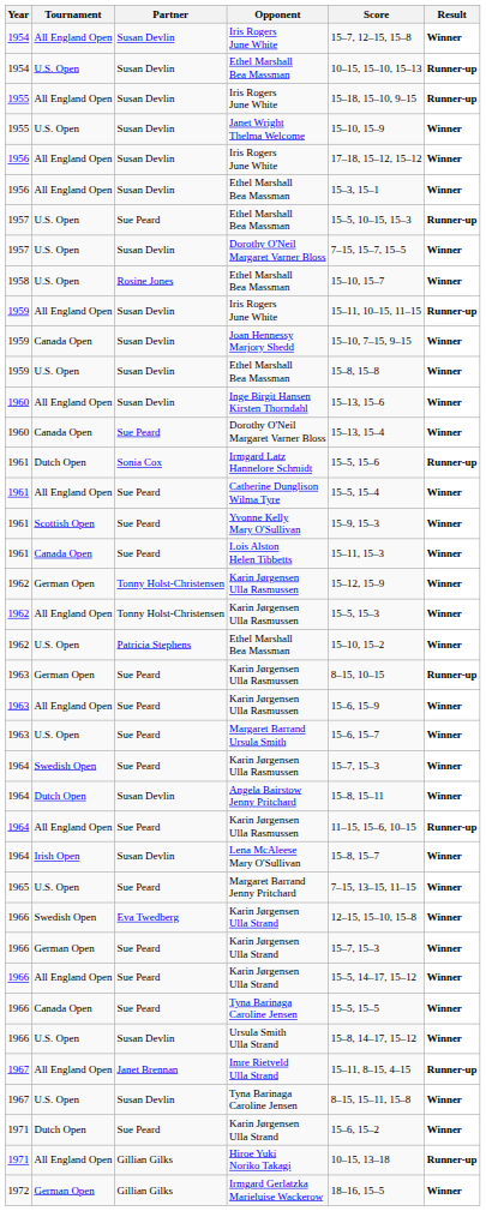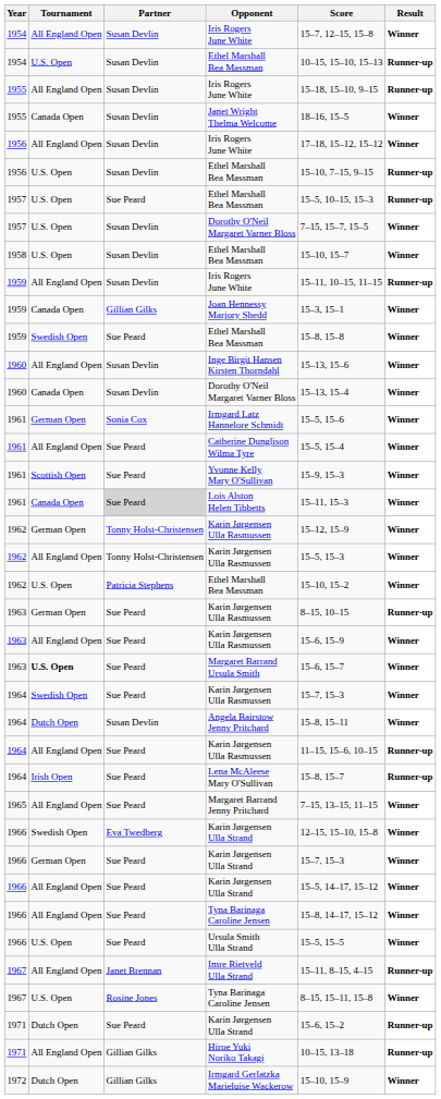 <table class="sortable wikitable" style="font-size:90%;">
 <tr>
 <th>Year</th>
 <th>Tournament</th>
 <th>Partner</th>
 <th>Opponent</th>
 <th>Score</th>
 <th>Result</th>
 </tr>
 <tr>
 <td align="center"><a href='#'>1954</a></td>
 <td align="left"><a href='#'>All England Open</a></td>
 <td align="left"> <a href='#'>Susan Devlin</a></td>
 <td align="left"> <a href='#'>Iris Rogers</a><br> <a href='#'>June White</a></td>
 <td align="left">15–7, 12–15, 15–8</td>
 <td style="text-align:left; background:white"> <strong>Winner</strong></td>
 </tr>
 <tr>
 <td align="center">1954</td>
 <td align="left"><a href='#'>U.S. Open</a></td>
 <td align="left"> Susan Devlin</td>
 <td align="left"> <a href='#'>Ethel Marshall</a><br> <a href='#'>Bea Massman</a></td>
 <td align="left">10–15, 15–10, 15–13</td>
 <td style="text-align:left; background:white"> <strong>Runner-up</strong></td>
 </tr>
 <tr>
 <td align="center"><a href='#'>1955</a></td>
 <td align="left">All England Open</td>
 <td align="left"> Susan Devlin</td>
 <td align="left"> Iris Rogers<br> June White</td>
 <td align="left">15–18, 15–10, 9–15</td>
 <td style="text-align:left; background:white"> <strong>Runner-up</strong></td>
 </tr>
 <tr>
 <td align="center">1955</td>
-<td align="left">U.S. Open</td>
+<td align="left">Canada Open</td>
 <td align="left"> Susan Devlin</td>
 <td align="left"> <a href='#'>Janet Wright</a><br> <a href='#'>Thelma Welcome</a></td>
-<td align="left">15–10, 15–9</td>
+<td align="left">18–16, 15–5</td>
 <td style="text-align:left; background:white"> <strong>Winner</strong></td>
 </tr>
 <tr>
 <td align="center"><a href='#'>1956</a></td>
 <td align="left">All England Open</td>
 <td align="left"> Susan Devlin</td>
 <td align="left"> Iris Rogers<br> June White</td>
 <td align="left">17–18, 15–12, 15–12</td>
 <td style="text-align:left; background:white"> <strong>Winner</strong></td>
 </tr>
 <tr>
 <td align="center">1956</td>
-<td align="left">All England Open</td>
+<td align="left">U.S. Open</td>
 <td align="left"> Susan Devlin</td>
 <td align="left"> Ethel Marshall<br> Bea Massman</td>
-<td align="left">15–3, 15–1</td>
-<td style="text-align:left; background:white"> <strong>Winner</strong></td>
+<td align="left">15–10, 7–15, 9–15</td>
+<td style="text-align:left; background:white"> <strong>Runner-up</strong></td>
 </tr>
 <tr>
 <td align="center">1957</td>
 <td align="left">U.S. Open</td>
 <td align="left"> Sue Peard</td>
 <td align="left"> Ethel Marshall<br> Bea Massman</td>
 <td align="left">15–5, 10–15, 15–3</td>
 <td style="text-align:left; background:white"> <strong>Runner-up</strong></td>
 </tr>
 <tr>
 <td align="center">1957</td>
 <td align="left">U.S. Open</td>
 <td align="left"> Susan Devlin</td>
 <td align="left"> <a href='#'>Dorothy O'Neil</a><br> <a href='#'>Margaret Varner Bloss</a></td>
 <td align="left">7–15, 15–7, 15–5</td>
 <td style="text-align:left; background:white"> <strong>Winner</strong></td>
 </tr>
 <tr>
 <td align="center">1958</td>
 <td align="left">U.S. Open</td>
-<td align="left"> <a href='#'>Rosine Jones</a></td>
+<td align="left"> Susan Devlin</td>
 <td align="left"> Ethel Marshall<br> Bea Massman</td>
 <td align="left">15–10, 15–7</td>
 <td style="text-align:left; background:white"> <strong>Winner</strong></td>
 </tr>
 <tr>
 <td align="center"><a href='#'>1959</a></td>
 <td align="left">All England Open</td>
 <td align="left"> Susan Devlin</td>
 <td align="left"> Iris Rogers<br> June White</td>
 <td align="left">15–11, 10–15, 11–15</td>
 <td style="text-align:left; background:white"> <strong>Runner-up</strong></td>
 </tr>
 <tr>
 <td align="center">1959</td>
 <td align="left">Canada Open</td>
-<td align="left"> Susan Devlin</td>
+<td align="left"> <a href='#'>Gillian Gilks</a></td>
 <td align="left"> <a href='#'>Joan Hennessy</a><br> <a href='#'>Marjory Shedd</a></td>
-<td align="left">15–10, 7–15, 9–15</td>
+<td align="left">15–3, 15–1</td>
 <td style="text-align:left; background:white"> <strong>Winner</strong></td>
 </tr>
 <tr>
 <td align="center">1959</td>
-<td align="left">U.S. Open</td>
-<td align="left"> Susan Devlin</td>
+<td align="left"><a href='#'>Swedish Open</a></td>
+<td align="left"> Sue Peard</td>
 <td align="left"> Ethel Marshall<br> Bea Massman</td>
 <td align="left">15–8, 15–8</td>
 <td style="text-align:left; background:white"> <strong>Winner</strong></td>
 </tr>
 <tr>
 <td align="center"><a href='#'>1960</a></td>
 <td align="left">All England Open</td>
 <td align="left"> Susan Devlin</td>
 <td align="left"> <a href='#'>Inge Birgit Hansen</a><br> <a href='#'>Kirsten Thorndahl</a></td>
 <td align="left">15–13, 15–6</td>
 <td style="text-align:left; background:white"> <strong>Winner</strong></td>
 </tr>
 <tr>
 <td align="center">1960</td>
 <td align="left">Canada Open</td>
-<td align="left"> <a href='#'>Sue Peard</a></td>
+<td align="left"> Susan Devlin</td>
 <td align="left"> Dorothy O'Neil<br> Margaret Varner Bloss</td>
 <td align="left">15–13, 15–4</td>
 <td style="text-align:left; background:white"> <strong>Winner</strong></td>
 </tr>
 <tr>
 <td align="center">1961</td>
-<td align="left">Dutch Open</td>
+<td align="left"><a href='#'>German Open</a></td>
 <td align="left"> <a href='#'>Sonia Cox</a></td>
 <td align="left"> <a href='#'>Irmgard Latz</a><br> <a href='#'>Hannelore Schmidt</a></td>
 <td align="left">15–5, 15–6</td>
-<td style="text-align:left; background:white"> <strong>Runner-up</strong></td>
+<td style="text-align:left; background:white"> <strong>Winner</strong></td>
 </tr>
 <tr>
 <td align="center"><a href='#'>1961</a></td>
 <td align="left">All England Open</td>
 <td align="left"> Sue Peard</td>
 <td align="left"> <a href='#'>Catherine Dunglison</a><br> <a href='#'>Wilma Tyre</a></td>
 <td align="left">15–5, 15–4</td>
 <td style="text-align:left; background:white"> <strong>Winner</strong></td>
 </tr>
 <tr>
 <td align="center">1961</td>
 <td align="left"><a href='#'>Scottish Open</a></td>
 <td align="left"> Sue Peard</td>
 <td align="left"> <a href='#'>Yvonne Kelly</a><br> <a href='#'>Mary O'Sullivan</a></td>
 <td align="left">15–9, 15–3</td>
 <td style="text-align:left; background:white"> <strong>Winner</strong></td>
 </tr>
 <tr>
 <td align="center">1961</td>
 <td align="left"><a href='#'>Canada Open</a></td>
-<td align="left"> Sue Peard</td>
+<td align="left" style="background: lightgrey;"> Sue Peard</td>
 <td align="left"> <a href='#'>Lois Alston</a><br> <a href='#'>Helen Tibbetts</a></td>
 <td align="left">15–11, 15–3</td>
 <td style="text-align:left; background:white"> <strong>Winner</strong></td>
 </tr>
 <tr>
 <td align="center">1962</td>
 <td align="left">German Open</td>
 <td align="left"> <a href='#'>Tonny Holst-Christensen</a></td>
 <td align="left"> <a href='#'>Karin Jørgensen</a><br> <a href='#'>Ulla Rasmussen</a></td>
 <td align="left">15–12, 15–9</td>
 <td style="text-align:left; background:white"> <strong>Winner</strong></td>
 </tr>
 <tr>
 <td align="center"><a href='#'>1962</a></td>
 <td align="left">All England Open</td>
 <td align="left"> Tonny Holst-Christensen</td>
 <td align="left"> Karin Jørgensen<br> Ulla Rasmussen</td>
 <td align="left">15–5, 15–3</td>
 <td style="text-align:left; background:white"> <strong>Winner</strong></td>
 </tr>
 <tr>
 <td align="center">1962</td>
 <td align="left">U.S. Open</td>
 <td align="left"> <a href='#'>Patricia Stephens</a></td>
 <td align="left"> Ethel Marshall<br> Bea Massman</td>
 <td align="left">15–10, 15–2</td>
 <td style="text-align:left; background:white"> <strong>Winner</strong></td>
 </tr>
 <tr>
 <td align="center">1963</td>
 <td align="left">German Open</td>
 <td align="left"> Sue Peard</td>
 <td align="left"> Karin Jørgensen<br> Ulla Rasmussen</td>
 <td align="left">8–15, 10–15</td>
 <td style="text-align:left; background:white"> <strong>Runner-up</strong></td>
 </tr>
 <tr>
 <td align="center"><a href='#'>1963</a></td>
 <td align="left">All England Open</td>
 <td align="left"> Sue Peard</td>
 <td align="left"> Karin Jørgensen<br> Ulla Rasmussen</td>
 <td align="left">15–6, 15–9</td>
 <td style="text-align:left; background:white"> <strong>Winner</strong></td>
 </tr>
 <tr>
 <td align="center">1963</td>
-<td align="left">U.S. Open</td>
+<td align="left"><strong>U.S. Open</strong></td>
 <td align="left"> Sue Peard</td>
 <td align="left"> <a href='#'>Margaret Barrand</a><br> <a href='#'>Ursula Smith</a></td>
 <td align="left">15–6, 15–7</td>
 <td style="text-align:left; background:white"> <strong>Winner</strong></td>
 </tr>
 <tr>
 <td align="center">1964</td>
 <td align="left"><a href='#'>Swedish Open</a></td>
 <td align="left"> Sue Peard</td>
 <td align="left"> Karin Jørgensen<br> Ulla Rasmussen</td>
 <td align="left">15–7, 15–3</td>
 <td style="text-align:left; background:white"> <strong>Winner</strong></td>
 </tr>
 <tr>
 <td align="center">1964</td>
 <td align="left"><a href='#'>Dutch Open</a></td>
 <td align="left"> Susan Devlin</td>
 <td align="left"> <a href='#'>Angela Bairstow</a><br> <a href='#'>Jenny Pritchard</a></td>
 <td align="left">15–8, 15–11</td>
 <td style="text-align:left; background:white"> <strong>Winner</strong></td>
 </tr>
 <tr>
 <td align="center"><a href='#'>1964</a></td>
 <td align="left">All England Open</td>
 <td align="left"> Sue Peard</td>
 <td align="left"> Karin Jørgensen<br> Ulla Rasmussen</td>
 <td align="left">11–15, 15–6, 10–15</td>
 <td style="text-align:left; background:white"> <strong>Runner-up</strong></td>
 </tr>
 <tr>
 <td align="center">1964</td>
 <td align="left"><a href='#'>Irish Open</a></td>
-<td align="left"> Susan Devlin</td>
+<td align="left"> Sue Peard</td>
 <td align="left"> <a href='#'>Lena McAleese</a><br> Mary O'Sullivan</td>
 <td align="left">15–8, 15–7</td>
-<td style="text-align:left; background:white"> <strong>Winner</strong></td>
+<td style="text-align:left; background:white"> <strong>Runner-up</strong></td>
 </tr>
 <tr>
 <td align="center">1965</td>
-<td align="left">U.S. Open</td>
+<td align="left">All England Open</td>
 <td align="left"> Sue Peard</td>
 <td align="left"> Margaret Barrand<br> Jenny Pritchard</td>
 <td align="left">7–15, 13–15, 11–15</td>
 <td style="text-align:left; background:white"> <strong>Winner</strong></td>
 </tr>
 <tr>
 <td align="center">1966</td>
 <td align="left">Swedish Open</td>
 <td align="left"> <a href='#'>Eva Twedberg</a></td>
 <td align="left"> Karin Jørgensen<br> <a href='#'>Ulla Strand</a></td>
 <td align="left">12–15, 15–10, 15–8</td>
 <td style="text-align:left; background:white"> <strong>Winner</strong></td>
 </tr>
 <tr>
 <td align="center">1966</td>
 <td align="left">German Open</td>
 <td align="left"> Sue Peard</td>
 <td align="left"> Karin Jørgensen<br> Ulla Strand</td>
 <td align="left">15–7, 15–3</td>
 <td style="text-align:left; background:white"> <strong>Winner</strong></td>
 </tr>
 <tr>
 <td align="center"><a href='#'>1966</a></td>
 <td align="left">All England Open</td>
 <td align="left"> Sue Peard</td>
 <td align="left"> Karin Jørgensen<br> Ulla Strand</td>
 <td align="left">15–5, 14–17, 15–12</td>
 <td style="text-align:left; background:white"> <strong>Winner</strong></td>
 </tr>
 <tr>
 <td align="center">1966</td>
-<td align="left">Canada Open</td>
+<td align="left">All England Open</td>
 <td align="left"> Sue Peard</td>
 <td align="left"> <a href='#'>Tyna Barinaga</a><br> <a href='#'>Caroline Jensen</a></td>
-<td align="left">15–5, 15–5</td>
+<td align="left">15–8, 14–17, 15–12</td>
 <td style="text-align:left; background:white"> <strong>Winner</strong></td>
 </tr>
 <tr>
 <td align="center">1966</td>
 <td align="left">U.S. Open</td>
-<td align="left"> Susan Devlin</td>
+<td align="left"> Sue Peard</td>
 <td align="left"> Ursula Smith<br> Ulla Strand</td>
-<td align="left">15–8, 14–17, 15–12</td>
+<td align="left">15–5, 15–5</td>
 <td style="text-align:left; background:white"> <strong>Winner</strong></td>
 </tr>
 <tr>
 <td align="center"><a href='#'>1967</a></td>
 <td align="left">All England Open</td>
 <td align="left"> <a href='#'>Janet Brennan</a></td>
 <td align="left"> <a href='#'>Imre Rietveld</a><br> <a href='#'>Ulla Strand</a></td>
 <td align="left">15–11, 8–15, 4–15</td>
 <td style="text-align:left; background:white"> <strong>Runner-up</strong></td>
 </tr>
 <tr>
 <td align="center">1967</td>
 <td align="left">U.S. Open</td>
-<td align="left"> Susan Devlin</td>
+<td align="left"> <a href='#'>Rosine Jones</a></td>
 <td align="left"> Tyna Barinaga<br> Caroline Jensen</td>
 <td align="left">8–15, 15–11, 15–8</td>
 <td style="text-align:left; background:white"> <strong>Winner</strong></td>
 </tr>
 <tr>
 <td align="center">1971</td>
 <td align="left">Dutch Open</td>
 <td align="left"> Sue Peard</td>
 <td align="left"> Karin Jørgensen<br> Ulla Strand</td>
 <td align="left">15–6, 15–2</td>
-<td style="text-align:left; background:white"> <strong>Winner</strong></td>
+<td style="text-align:left; background:white"> <strong>Runner-up</strong></td>
 </tr>
 <tr>
 <td align="center"><a href='#'>1971</a></td>
 <td align="left">All England Open</td>
 <td align="left"> Gillian Gilks</td>
 <td align="left"> <a href='#'>Hiroe Yuki</a><br> <a href='#'>Noriko Takagi</a></td>
 <td align="left">10–15, 13–18</td>
 <td style="text-align:left; background:white"> <strong>Runner-up</strong></td>
 </tr>
 <tr>
 <td align="center">1972</td>
-<td align="left"><a href='#'>German Open</a></td>
+<td align="left">Dutch Open</td>
 <td align="left"> Gillian Gilks</td>
 <td align="left"> <a href='#'>Irmgard Gerlatzka</a><br> <a href='#'>Marieluise Wackerow</a></td>
-<td align="left">18–16, 15–5</td>
+<td align="left">15–10, 15–9</td>
 <td style="text-align:left; background:white"> <strong>Winner</strong></td>
 </tr>
 </table>
